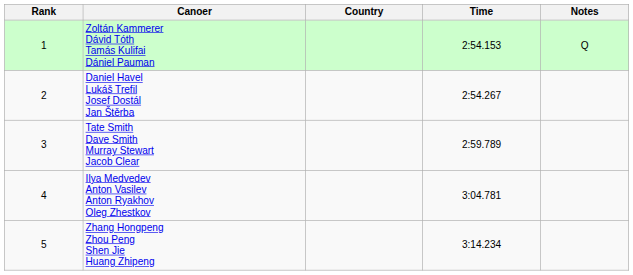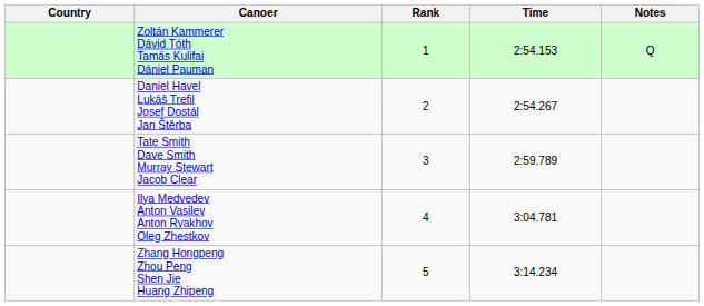 <table class="wikitable" width=50% style="text-align:center;">
 <tr>
+<th>Country</th>
+<th>Canoer</th>
 <th>Rank</th>
-<th>Canoer</th>
-<th>Country</th>
 <th>Time</th>
 <th>Notes</th>
 </tr>
 <tr bgcolor=ccffcc>
+<td align="left"></td>
+<td align="left"><a href='#'>Zoltán Kammerer</a><br><a href='#'>Dávid Tóth</a><br><a href='#'>Tamás Kulifai</a><br><a href='#'>Dániel Pauman</a></td>
 <td>1</td>
-<td align="left"><a href='#'>Zoltán Kammerer</a><br><a href='#'>Dávid Tóth</a><br><a href='#'>Tamás Kulifai</a><br><a href='#'>Dániel Pauman</a></td>
-<td align="left"></td>
 <td>2:54.153</td>
 <td>Q</td>
 </tr>
 <tr>
+<td align="left"></td>
+<td align="left"><a href='#'>Daniel Havel</a><br><a href='#'>Lukáš Trefil</a><br><a href='#'>Josef Dostál</a><br><a href='#'>Jan Štěrba</a></td>
 <td>2</td>
-<td align="left"><a href='#'>Daniel Havel</a><br><a href='#'>Lukáš Trefil</a><br><a href='#'>Josef Dostál</a><br><a href='#'>Jan Štěrba</a></td>
-<td align="left"></td>
 <td>2:54.267</td>
 <td></td>
 </tr>
 <tr>
+<td align="left"></td>
+<td align="left"><a href='#'>Tate Smith</a><br><a href='#'>Dave Smith</a><br><a href='#'>Murray Stewart</a><br><a href='#'>Jacob Clear</a></td>
 <td>3</td>
-<td align="left"><a href='#'>Tate Smith</a><br><a href='#'>Dave Smith</a><br><a href='#'>Murray Stewart</a><br><a href='#'>Jacob Clear</a></td>
-<td align="left"></td>
 <td>2:59.789</td>
 <td></td>
 </tr>
 <tr>
+<td align="left"></td>
+<td align="left"><a href='#'>Ilya Medvedev</a><br><a href='#'>Anton Vasilev</a><br><a href='#'>Anton Ryakhov</a><br><a href='#'>Oleg Zhestkov</a></td>
 <td>4</td>
-<td align="left"><a href='#'>Ilya Medvedev</a><br><a href='#'>Anton Vasilev</a><br><a href='#'>Anton Ryakhov</a><br><a href='#'>Oleg Zhestkov</a></td>
-<td align="left"></td>
 <td>3:04.781</td>
 <td></td>
 </tr>
 <tr>
+<td align="left"></td>
+<td align="left"><a href='#'>Zhang Hongpeng</a><br><a href='#'>Zhou Peng</a><br><a href='#'>Shen Jie</a><br><a href='#'>Huang Zhipeng</a></td>
 <td>5</td>
-<td align="left"><a href='#'>Zhang Hongpeng</a><br><a href='#'>Zhou Peng</a><br><a href='#'>Shen Jie</a><br><a href='#'>Huang Zhipeng</a></td>
-<td align="left"></td>
 <td>3:14.234</td>
 <td></td>
 </tr>
 </table>
